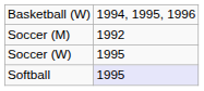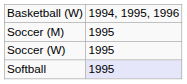 <table class="wikitable">
 <tr>
 <td>Basketball (W)</td>
 <td>1994, 1995, 1996</td>
 </tr>
 <tr>
 <td>Soccer (M)</td>
-<td>1992</td>
+<td>1995</td>
 </tr>
 <tr>
 <td>Soccer (W)</td>
 <td>1995</td>
 </tr>
 <tr>
 <td>Softball</td>
 <td style="background: lavender;">1995</td>
 </tr>
 </table>
